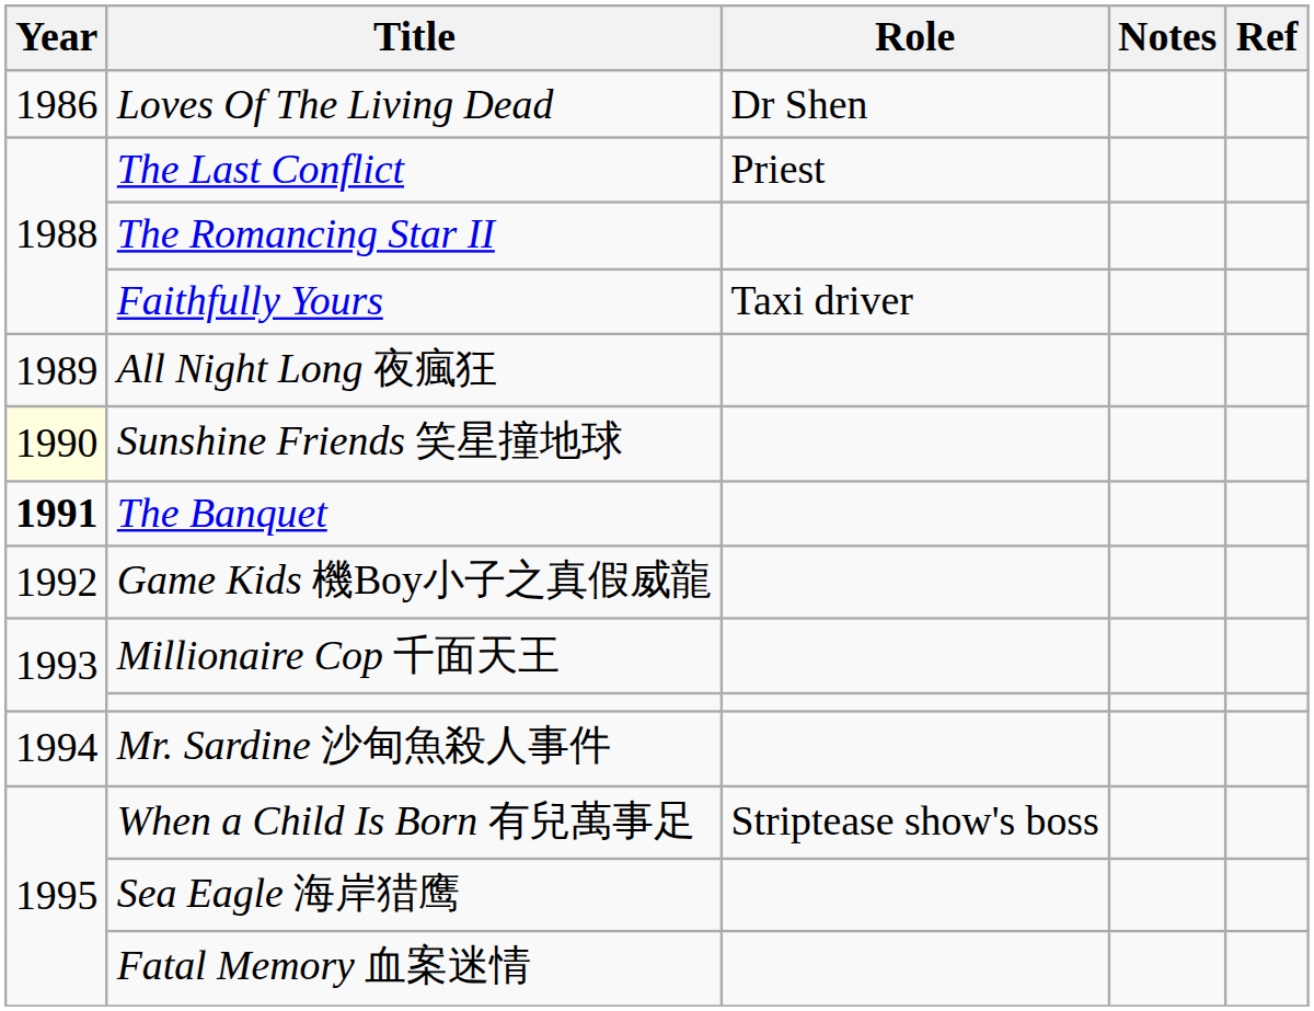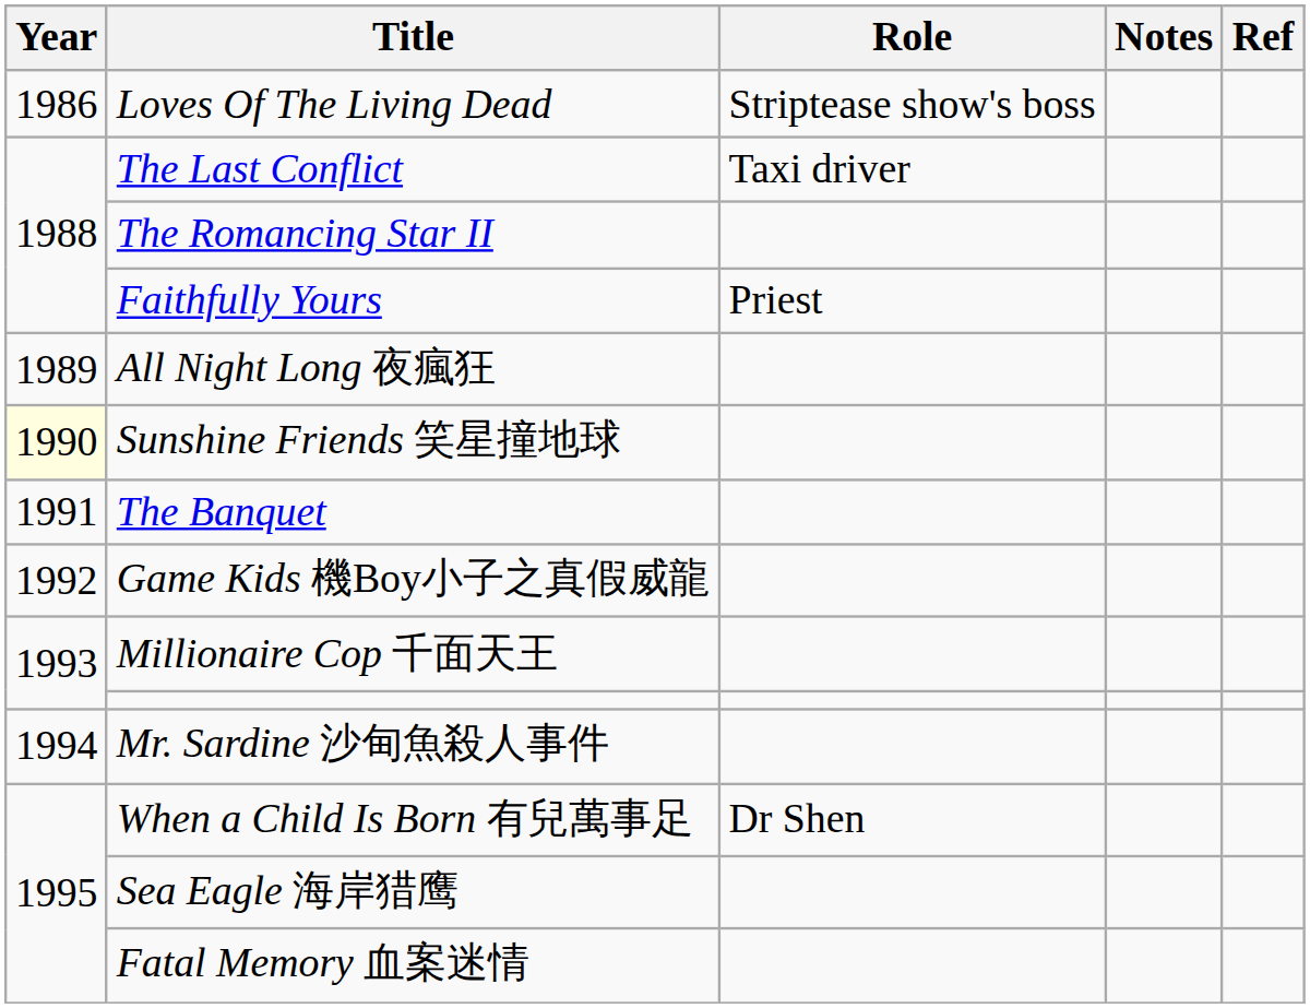 <table class="wikitable sortable">
 <tr>
 <th>Year</th>
 <th>Title</th>
 <th>Role</th>
 <th class="unsortable">Notes</th>
 <th class="unsortable">Ref</th>
 </tr>
 <tr>
 <td>1986</td>
 <td><em>Loves Of The Living Dead</em></td>
-<td>Dr Shen</td>
+<td>Striptease show's boss</td>
 <td></td>
 <td></td>
 </tr>
 <tr>
 <td rowspan="3">1988</td>
 <td><em><a href='#'>The Last Conflict</a></em></td>
-<td>Priest</td>
+<td>Taxi driver</td>
 <td></td>
 <td></td>
 </tr>
 <tr>
 <td><em><a href='#'>The Romancing Star II</a></em></td>
 <td></td>
 <td></td>
 <td></td>
 </tr>
 <tr>
 <td><em><a href='#'>Faithfully Yours</a></em></td>
-<td>Taxi driver</td>
+<td>Priest</td>
 <td></td>
 <td></td>
 </tr>
 <tr>
 <td>1989</td>
 <td><em>All Night Long</em> 夜瘋狂</td>
 <td></td>
 <td></td>
 <td></td>
 </tr>
 <tr>
 <td style="background: lightyellow;">1990</td>
 <td><em>Sunshine Friends</em> 笑星撞地球</td>
 <td></td>
 <td></td>
 <td></td>
 </tr>
 <tr>
-<td><strong>1991</strong></td>
+<td>1991</td>
 <td><a href='#'><em>The Banquet</em></a></td>
 <td></td>
 <td></td>
 <td></td>
 </tr>
 <tr>
 <td>1992</td>
 <td><em>Game Kids</em> 機Boy小子之真假威龍</td>
 <td></td>
 <td></td>
 <td></td>
 </tr>
 <tr>
 <td rowspan="2">1993</td>
 <td><em>Millionaire Cop</em> 千面天王</td>
 <td></td>
 <td></td>
 <td></td>
 </tr>
 <tr>
 <td><em></em></td>
 <td></td>
 <td></td>
 <td></td>
 </tr>
 <tr>
 <td>1994</td>
 <td><em>Mr. Sardine</em> 沙甸魚殺人事件</td>
 <td></td>
 <td></td>
 <td></td>
 </tr>
 <tr>
 <td rowspan="3">1995</td>
 <td><em>When a Child Is Born</em> 有兒萬事足</td>
-<td>Striptease show's boss</td>
+<td>Dr Shen</td>
 <td></td>
 <td></td>
 </tr>
 <tr>
 <td><em>Sea Eagle</em> 海岸猎鹰</td>
 <td></td>
 <td></td>
 <td></td>
 </tr>
 <tr>
 <td><em>Fatal Memory</em> 血案迷情</td>
 <td></td>
 <td></td>
 <td></td>
 </tr>
 </table>
